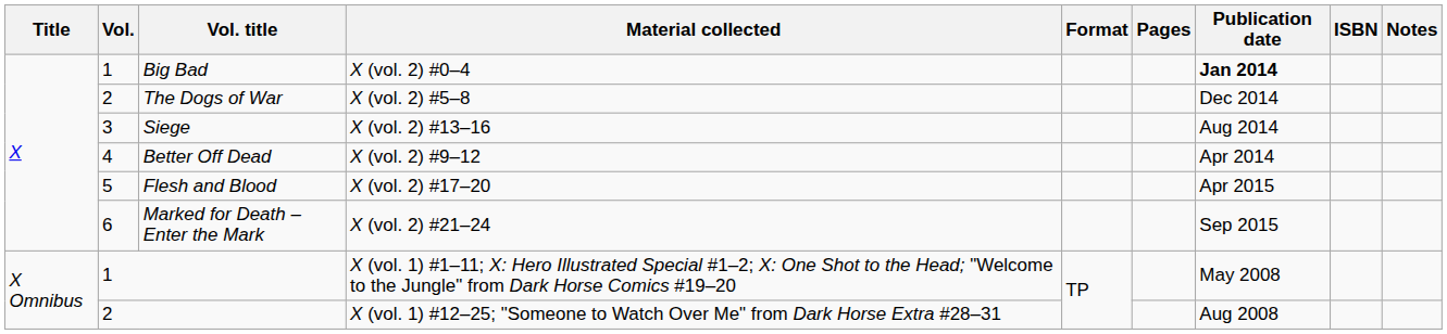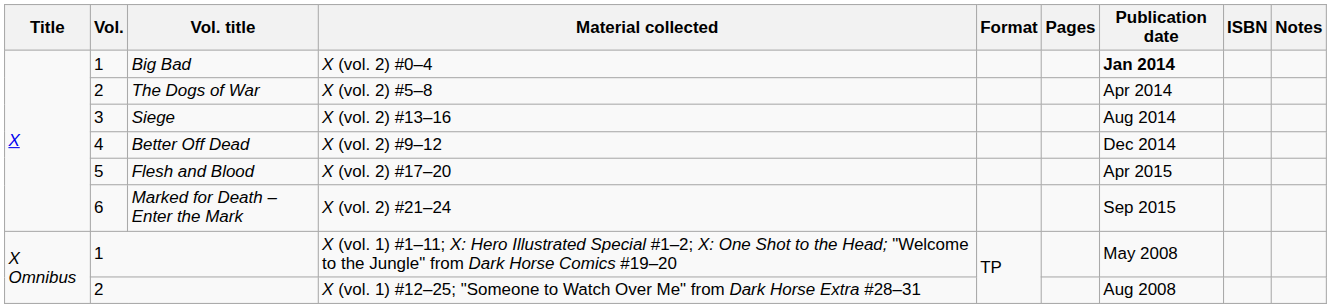 <table class="wikitable">
 <tr>
 <th>Title</th>
 <th>Vol.</th>
 <th>Vol. title</th>
 <th>Material collected</th>
 <th>Format</th>
 <th>Pages</th>
 <th>Publication date</th>
 <th>ISBN</th>
 <th>Notes</th>
 </tr>
 <tr>
 <td rowspan="6"><em><a href='#'>X</a></em></td>
 <td>1</td>
 <td><em>Big Bad</em></td>
 <td><em>X</em> (vol. 2) #0–4</td>
 <td></td>
 <td></td>
 <td><strong>Jan 2014</strong></td>
 <td></td>
 <td></td>
 </tr>
 <tr>
 <td>2</td>
 <td><em>The Dogs of War</em></td>
 <td><em>X</em> (vol. 2) #5–8</td>
 <td></td>
 <td></td>
-<td>Dec 2014</td>
+<td>Apr 2014</td>
 <td></td>
 <td></td>
 </tr>
 <tr>
 <td>3</td>
 <td><em>Siege</em></td>
 <td><em>X</em> (vol. 2) #13–16</td>
 <td></td>
 <td></td>
 <td>Aug 2014</td>
 <td></td>
 <td></td>
 </tr>
 <tr>
 <td>4</td>
 <td><em>Better Off Dead</em></td>
 <td><em>X</em> (vol. 2) #9–12</td>
 <td></td>
 <td></td>
-<td>Apr 2014</td>
+<td>Dec 2014</td>
 <td></td>
 <td></td>
 </tr>
 <tr>
 <td>5</td>
 <td><em>Flesh and Blood</em></td>
 <td><em>X</em> (vol. 2) #17–20</td>
 <td></td>
 <td></td>
 <td>Apr 2015</td>
 <td></td>
 <td></td>
 </tr>
 <tr>
 <td>6</td>
 <td><em>Marked for Death – Enter the Mark</em></td>
 <td><em>X</em> (vol. 2) #21–24</td>
 <td></td>
 <td></td>
 <td>Sep 2015</td>
 <td></td>
 <td></td>
 </tr>
 <tr>
 <td rowspan="2"><em>X Omnibus</em></td>
 <td colspan="2">1</td>
 <td><em>X</em> (vol. 1) #1–11; <em>X: Hero Illustrated Special</em> #1–2; <em>X: One Shot to the Head;</em> "Welcome to the Jungle" from <em>Dark Horse Comics</em> #19–20</td>
 <td rowspan="2">TP</td>
 <td></td>
 <td>May 2008</td>
 <td></td>
 <td></td>
 </tr>
 <tr>
 <td colspan="2">2</td>
 <td><em>X</em> (vol. 1) #12–25; "Someone to Watch Over Me" from <em>Dark Horse Extra</em> #28–31</td>
 <td></td>
 <td>Aug 2008</td>
 <td></td>
 <td></td>
 </tr>
 </table>
